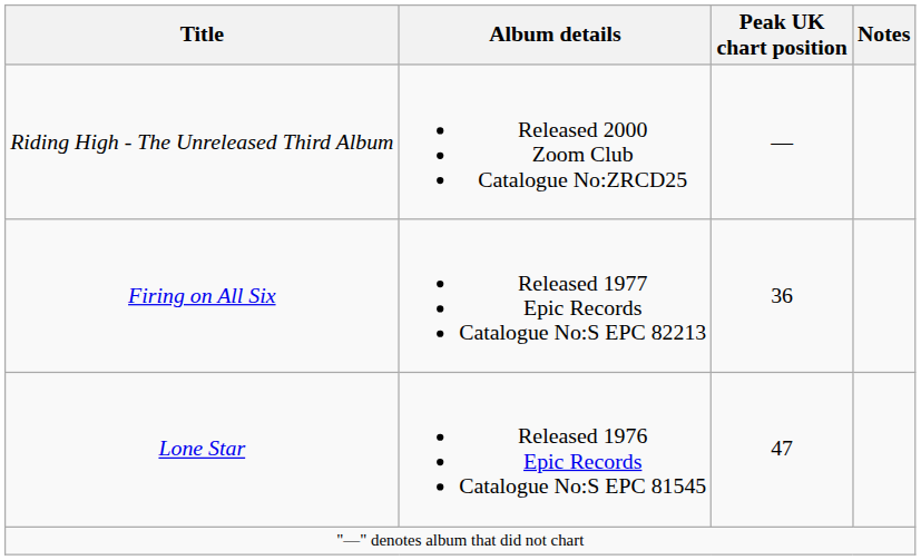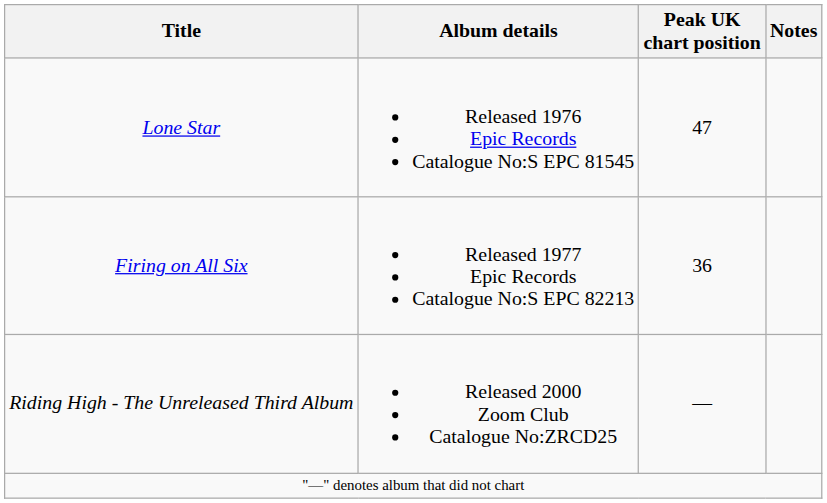 <table class="wikitable plainrowheaders" style="text-align:center;" border="1">
 <tr>
 <th>Title</th>
 <th>Album details</th>
 <th>Peak UK<br>chart position</th>
 <th>Notes</th>
 </tr>
 <tr>
-<td><em>Riding High - The Unreleased Third Album</em></td>
-<td><br><ul><li>Released 2000</li><li>Zoom Club</li><li>Catalogue No:ZRCD25</li></ul></td>
-<td>—</td>
+<td><em><a href='#'>Lone Star</a></em></td>
+<td><br><ul><li>Released 1976</li><li><a href='#'>Epic Records</a></li><li>Catalogue No:S EPC 81545</li></ul></td>
+<td>47</td>
 <td></td>
 </tr>
 <tr>
 <td><em><a href='#'>Firing on All Six</a></em></td>
 <td><br><ul><li>Released 1977</li><li>Epic Records</li><li>Catalogue No:S EPC 82213</li></ul></td>
 <td>36</td>
 <td></td>
 </tr>
 <tr>
-<td><em><a href='#'>Lone Star</a></em></td>
-<td><br><ul><li>Released 1976</li><li><a href='#'>Epic Records</a></li><li>Catalogue No:S EPC 81545</li></ul></td>
-<td>47</td>
+<td><em>Riding High - The Unreleased Third Album</em></td>
+<td><br><ul><li>Released 2000</li><li>Zoom Club</li><li>Catalogue No:ZRCD25</li></ul></td>
+<td>—</td>
 <td></td>
 </tr>
 <tr>
 <td colspan="4" style="font-size:9pt">"—" denotes album that did not chart</td>
 </tr>
 </table>
